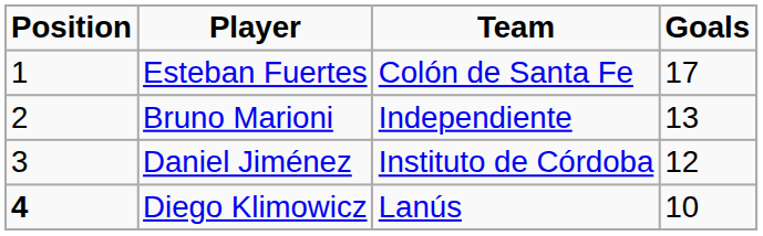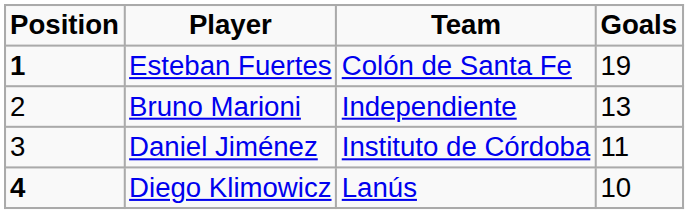 <table border="2" cellpadding="2" cellspacing="0" style="margin: 0; background: #f9f9f9; border: 1px #aaa solid; border-collapse: collapse; font-size: 85%;">
 <tr>
 <th>Position</th>
 <th>Player</th>
 <th>Team</th>
 <th>Goals</th>
 </tr>
 <tr>
-<td>1</td>
+<td><strong>1</strong></td>
 <td><a href='#'>Esteban Fuertes</a></td>
 <td><a href='#'>Colón de Santa Fe</a></td>
-<td>17</td>
+<td>19</td>
 </tr>
 <tr>
 <td>2</td>
 <td><a href='#'>Bruno Marioni</a></td>
 <td><a href='#'>Independiente</a></td>
 <td>13</td>
 </tr>
 <tr>
 <td>3</td>
 <td><a href='#'>Daniel Jiménez</a></td>
 <td><a href='#'>Instituto de Córdoba</a></td>
-<td>12</td>
+<td>11</td>
 </tr>
 <tr>
 <td><strong>4</strong></td>
 <td><a href='#'>Diego Klimowicz</a></td>
 <td><a href='#'>Lanús</a></td>
 <td>10</td>
 </tr>
 </table>
